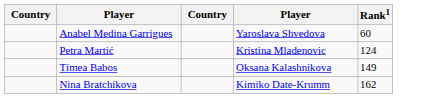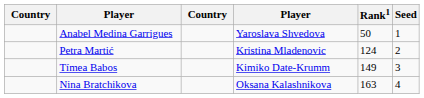 <table class="sortable wikitable">
 <tr>
 <th width="70">Country</th>
 <th width="175">Player</th>
 <th width="70">Country</th>
 <th width="175">Player</th>
 <th>Rank<sup>1</sup></th>
+<th>Seed</th>
 </tr>
 <tr>
 <td></td>
 <td><a href='#'>Anabel Medina Garrigues</a></td>
 <td></td>
 <td><a href='#'>Yaroslava Shvedova</a></td>
-<td>60</td>
+<td>50</td>
+<td>1</td>
 </tr>
 <tr>
 <td></td>
 <td><a href='#'>Petra Martić</a></td>
 <td></td>
 <td><a href='#'>Kristina Mladenovic</a></td>
 <td>124</td>
+<td>2</td>
 </tr>
 <tr>
 <td></td>
 <td><a href='#'>Tímea Babos</a></td>
 <td></td>
-<td><a href='#'>Oksana Kalashnikova</a></td>
+<td><a href='#'>Kimiko Date-Krumm</a></td>
 <td>149</td>
+<td>3</td>
 </tr>
 <tr>
 <td></td>
 <td><a href='#'>Nina Bratchikova</a></td>
 <td></td>
-<td><a href='#'>Kimiko Date-Krumm</a></td>
-<td>162</td>
+<td><a href='#'>Oksana Kalashnikova</a></td>
+<td>163</td>
+<td>4</td>
 </tr>
 </table>
